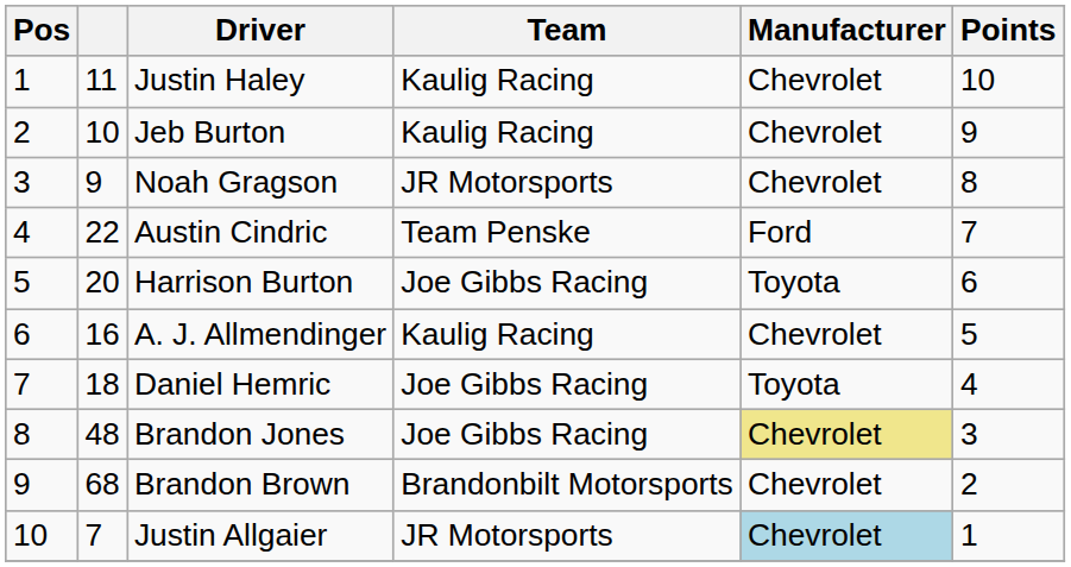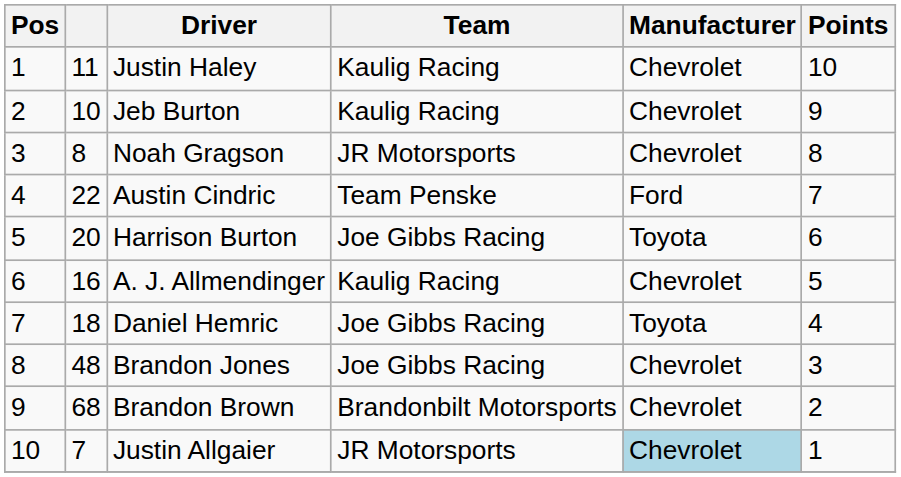 <table class="wikitable" style="font-size:98%">
 <tr>
 <th>Pos</th>
 <th></th>
 <th>Driver</th>
 <th>Team</th>
 <th>Manufacturer</th>
 <th>Points</th>
 </tr>
 <tr>
 <td>1</td>
 <td>11</td>
 <td>Justin Haley</td>
 <td>Kaulig Racing</td>
 <td>Chevrolet</td>
 <td>10</td>
 </tr>
 <tr>
 <td>2</td>
 <td>10</td>
 <td>Jeb Burton</td>
 <td>Kaulig Racing</td>
 <td>Chevrolet</td>
 <td>9</td>
 </tr>
 <tr>
 <td>3</td>
-<td>9</td>
+<td>8</td>
 <td>Noah Gragson</td>
 <td>JR Motorsports</td>
 <td>Chevrolet</td>
 <td>8</td>
 </tr>
 <tr>
 <td>4</td>
 <td>22</td>
 <td>Austin Cindric</td>
 <td>Team Penske</td>
 <td>Ford</td>
 <td>7</td>
 </tr>
 <tr>
 <td>5</td>
 <td>20</td>
 <td>Harrison Burton</td>
 <td>Joe Gibbs Racing</td>
 <td>Toyota</td>
 <td>6</td>
 </tr>
 <tr>
 <td>6</td>
 <td>16</td>
 <td>A. J. Allmendinger</td>
 <td>Kaulig Racing</td>
 <td>Chevrolet</td>
 <td>5</td>
 </tr>
 <tr>
 <td>7</td>
 <td>18</td>
 <td>Daniel Hemric</td>
 <td>Joe Gibbs Racing</td>
 <td>Toyota</td>
 <td>4</td>
 </tr>
 <tr>
 <td>8</td>
 <td>48</td>
 <td>Brandon Jones</td>
 <td>Joe Gibbs Racing</td>
-<td style="background: khaki;">Chevrolet</td>
+<td>Chevrolet</td>
 <td>3</td>
 </tr>
 <tr>
 <td>9</td>
 <td>68</td>
 <td>Brandon Brown</td>
 <td>Brandonbilt Motorsports</td>
 <td>Chevrolet</td>
 <td>2</td>
 </tr>
 <tr>
 <td>10</td>
 <td>7</td>
 <td>Justin Allgaier</td>
 <td>JR Motorsports</td>
 <td style="background: lightblue;">Chevrolet</td>
 <td>1</td>
 </tr>
 <tr>
 </tr>
 </table>
